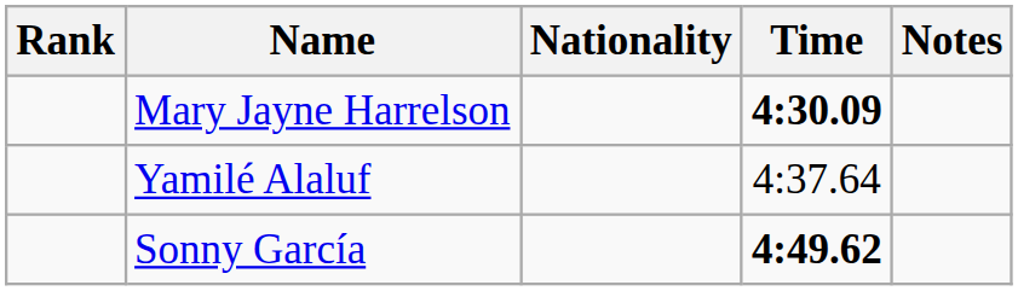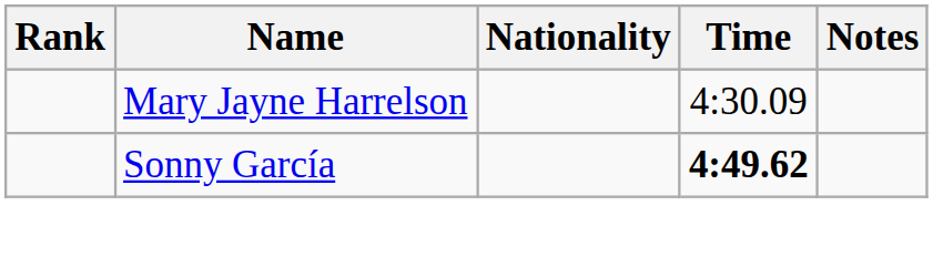 <table class="wikitable sortable" style="text-align:center;font-size:95%">
 <tr>
 <th>Rank</th>
 <th>Name</th>
 <th>Nationality</th>
 <th>Time</th>
 <th>Notes</th>
 </tr>
 <tr>
 <td></td>
 <td align=left><a href='#'>Mary Jayne Harrelson</a></td>
 <td align=left></td>
-<td><strong>4:30.09</strong></td>
-<td></td>
-</tr>
-<tr>
-<td></td>
-<td align=left><a href='#'>Yamilé Alaluf</a></td>
-<td align=left></td>
-<td>4:37.64</td>
+<td>4:30.09</td>
 <td></td>
 </tr>
 <tr>
 <td></td>
 <td align=left><a href='#'>Sonny García</a></td>
 <td align=left></td>
 <td><strong>4:49.62</strong></td>
 <td></td>
 </tr>
 </table>
